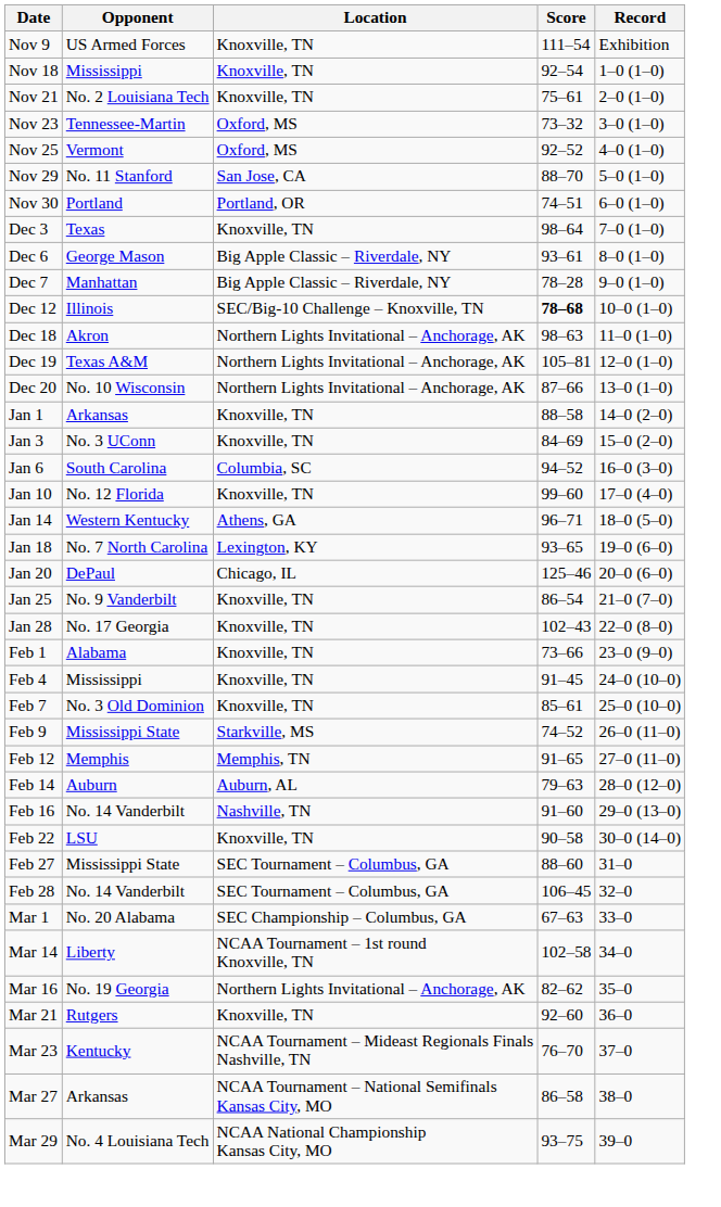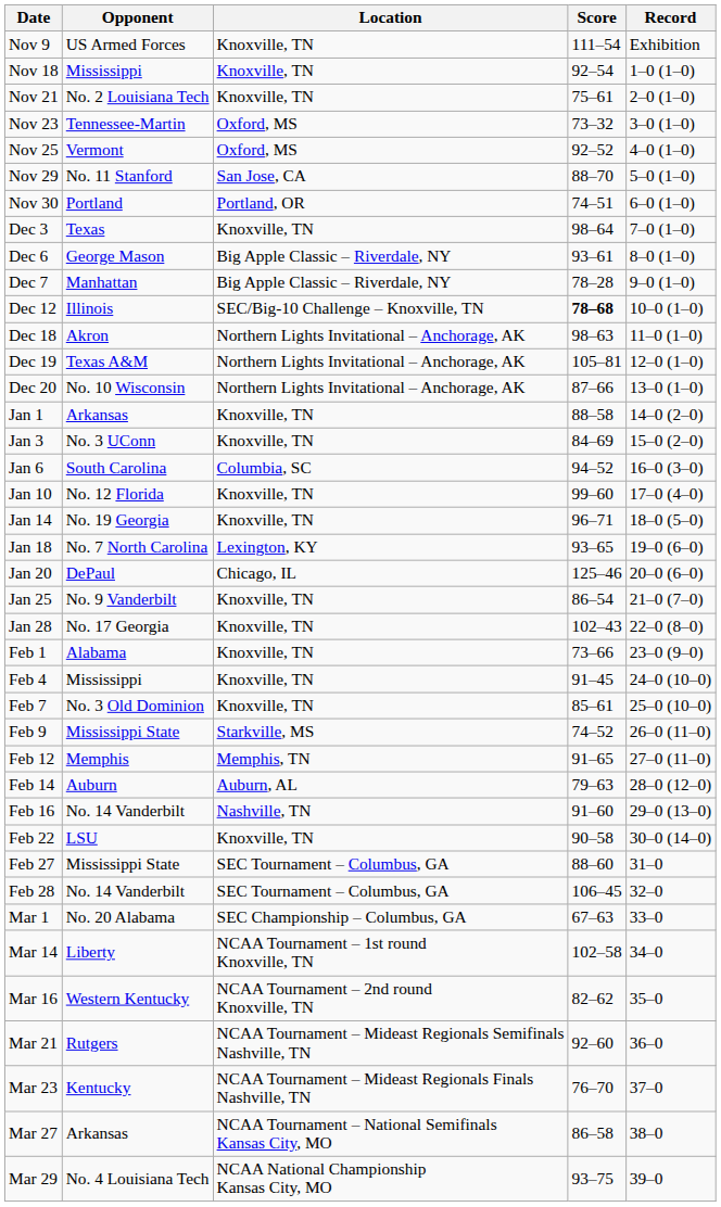 <table class="wikitable">
 <tr>
 <th>Date</th>
 <th>Opponent</th>
 <th>Location</th>
 <th>Score</th>
 <th>Record</th>
 </tr>
 <tr>
 <td>Nov 9</td>
 <td>US Armed Forces</td>
 <td>Knoxville, TN</td>
 <td>111–54</td>
 <td>Exhibition</td>
 </tr>
 <tr>
 <td>Nov 18</td>
 <td><a href='#'>Mississippi</a></td>
 <td><a href='#'>Knoxville</a>, TN</td>
 <td>92–54</td>
 <td>1–0 (1–0)</td>
 </tr>
 <tr>
 <td>Nov 21</td>
 <td>No. 2 <a href='#'>Louisiana Tech</a></td>
 <td>Knoxville, TN</td>
 <td>75–61</td>
 <td>2–0 (1–0)</td>
 </tr>
 <tr>
 <td>Nov 23</td>
 <td><a href='#'>Tennessee-Martin</a></td>
 <td><a href='#'>Oxford</a>, MS</td>
 <td>73–32</td>
 <td>3–0 (1–0)</td>
 </tr>
 <tr>
 <td>Nov 25</td>
 <td><a href='#'>Vermont</a></td>
 <td><a href='#'>Oxford</a>, MS</td>
 <td>92–52</td>
 <td>4–0 (1–0)</td>
 </tr>
 <tr>
 <td>Nov 29</td>
 <td>No. 11 <a href='#'>Stanford</a></td>
 <td><a href='#'>San Jose</a>, CA</td>
 <td>88–70</td>
 <td>5–0 (1–0)</td>
 </tr>
 <tr>
 <td>Nov 30</td>
 <td><a href='#'>Portland</a></td>
 <td><a href='#'>Portland</a>, OR</td>
 <td>74–51</td>
 <td>6–0 (1–0)</td>
 </tr>
 <tr>
 <td>Dec 3</td>
 <td><a href='#'>Texas</a></td>
 <td>Knoxville, TN</td>
 <td>98–64</td>
 <td>7–0 (1–0)</td>
 </tr>
 <tr>
 <td>Dec 6</td>
 <td><a href='#'>George Mason</a></td>
 <td>Big Apple Classic – <a href='#'>Riverdale</a>, NY</td>
 <td>93–61</td>
 <td>8–0 (1–0)</td>
 </tr>
 <tr>
 <td>Dec 7</td>
 <td><a href='#'>Manhattan</a></td>
 <td>Big Apple Classic – Riverdale, NY</td>
 <td>78–28</td>
 <td>9–0 (1–0)</td>
 </tr>
 <tr>
 <td>Dec 12</td>
 <td><a href='#'>Illinois</a></td>
 <td>SEC/Big-10 Challenge – Knoxville, TN</td>
 <td><strong>78–68</strong></td>
 <td>10–0 (1–0)</td>
 </tr>
 <tr>
 <td>Dec 18</td>
 <td><a href='#'>Akron</a></td>
 <td>Northern Lights Invitational – <a href='#'>Anchorage</a>, AK</td>
 <td>98–63</td>
 <td>11–0 (1–0)</td>
 </tr>
 <tr>
 <td>Dec 19</td>
 <td><a href='#'>Texas A&M</a></td>
 <td>Northern Lights Invitational – Anchorage, AK</td>
 <td>105–81</td>
 <td>12–0 (1–0)</td>
 </tr>
 <tr>
 <td>Dec 20</td>
 <td>No. 10 <a href='#'>Wisconsin</a></td>
 <td>Northern Lights Invitational – Anchorage, AK</td>
 <td>87–66</td>
 <td>13–0 (1–0)</td>
 </tr>
 <tr>
 <td>Jan 1</td>
 <td><a href='#'>Arkansas</a></td>
 <td>Knoxville, TN</td>
 <td>88–58</td>
 <td>14–0 (2–0)</td>
 </tr>
 <tr>
 <td>Jan 3</td>
 <td>No. 3 <a href='#'>UConn</a></td>
 <td>Knoxville, TN</td>
 <td>84–69</td>
 <td>15–0 (2–0)</td>
 </tr>
 <tr>
 <td>Jan 6</td>
 <td><a href='#'>South Carolina</a></td>
 <td><a href='#'>Columbia</a>, SC</td>
 <td>94–52</td>
 <td>16–0 (3–0)</td>
 </tr>
 <tr>
 <td>Jan 10</td>
 <td>No. 12 <a href='#'>Florida</a></td>
 <td>Knoxville, TN</td>
 <td>99–60</td>
 <td>17–0 (4–0)</td>
 </tr>
 <tr>
 <td>Jan 14</td>
-<td><a href='#'>Western Kentucky</a></td>
-<td><a href='#'>Athens</a>, GA</td>
+<td>No. 19 <a href='#'>Georgia</a></td>
+<td>Knoxville, TN</td>
 <td>96–71</td>
 <td>18–0 (5–0)</td>
 </tr>
 <tr>
 <td>Jan 18</td>
 <td>No. 7 <a href='#'>North Carolina</a></td>
 <td><a href='#'>Lexington</a>, KY</td>
 <td>93–65</td>
 <td>19–0 (6–0)</td>
 </tr>
 <tr>
 <td>Jan 20</td>
 <td><a href='#'>DePaul</a></td>
 <td>Chicago, IL</td>
 <td>125–46</td>
 <td>20–0 (6–0)</td>
 </tr>
 <tr>
 <td>Jan 25</td>
 <td>No. 9 <a href='#'>Vanderbilt</a></td>
 <td>Knoxville, TN</td>
 <td>86–54</td>
 <td>21–0 (7–0)</td>
 </tr>
 <tr>
 <td>Jan 28</td>
 <td>No. 17 Georgia</td>
 <td>Knoxville, TN</td>
 <td>102–43</td>
 <td>22–0 (8–0)</td>
 </tr>
 <tr>
 <td>Feb 1</td>
 <td><a href='#'>Alabama</a></td>
 <td>Knoxville, TN</td>
 <td>73–66</td>
 <td>23–0 (9–0)</td>
 </tr>
 <tr>
 <td>Feb 4</td>
 <td>Mississippi</td>
 <td>Knoxville, TN</td>
 <td>91–45</td>
 <td>24–0 (10–0)</td>
 </tr>
 <tr>
 <td>Feb 7</td>
 <td>No. 3 <a href='#'>Old Dominion</a></td>
 <td>Knoxville, TN</td>
 <td>85–61</td>
 <td>25–0 (10–0)</td>
 </tr>
 <tr>
 <td>Feb 9</td>
 <td><a href='#'>Mississippi State</a></td>
 <td><a href='#'>Starkville</a>, MS</td>
 <td>74–52</td>
 <td>26–0 (11–0)</td>
 </tr>
 <tr>
 <td>Feb 12</td>
 <td><a href='#'>Memphis</a></td>
 <td><a href='#'>Memphis</a>, TN</td>
 <td>91–65</td>
 <td>27–0 (11–0)</td>
 </tr>
 <tr>
 <td>Feb 14</td>
 <td><a href='#'>Auburn</a></td>
 <td><a href='#'>Auburn</a>, AL</td>
 <td>79–63</td>
 <td>28–0 (12–0)</td>
 </tr>
 <tr>
 <td>Feb 16</td>
 <td>No. 14 Vanderbilt</td>
 <td><a href='#'>Nashville</a>, TN</td>
 <td>91–60</td>
 <td>29–0 (13–0)</td>
 </tr>
 <tr>
 <td>Feb 22</td>
 <td><a href='#'>LSU</a></td>
 <td>Knoxville, TN</td>
 <td>90–58</td>
 <td>30–0 (14–0)</td>
 </tr>
 <tr>
 <td>Feb 27</td>
 <td>Mississippi State</td>
 <td>SEC Tournament – <a href='#'>Columbus</a>, GA</td>
 <td>88–60</td>
 <td>31–0</td>
 </tr>
 <tr>
 <td>Feb 28</td>
 <td>No. 14 Vanderbilt</td>
 <td>SEC Tournament – Columbus, GA</td>
 <td>106–45</td>
 <td>32–0</td>
 </tr>
 <tr>
 <td>Mar 1</td>
 <td>No. 20 Alabama</td>
 <td>SEC Championship – Columbus, GA</td>
 <td>67–63</td>
 <td>33–0</td>
 </tr>
 <tr>
 <td>Mar 14</td>
 <td><a href='#'>Liberty</a></td>
 <td>NCAA Tournament – 1st round<br>Knoxville, TN</td>
 <td>102–58</td>
 <td>34–0</td>
 </tr>
 <tr>
 <td>Mar 16</td>
-<td>No. 19 <a href='#'>Georgia</a></td>
-<td>Northern Lights Invitational – <a href='#'>Anchorage</a>, AK</td>
+<td><a href='#'>Western Kentucky</a></td>
+<td>NCAA Tournament – 2nd round<br>Knoxville, TN</td>
 <td>82–62</td>
 <td>35–0</td>
 </tr>
 <tr>
 <td>Mar 21</td>
 <td><a href='#'>Rutgers</a></td>
-<td>Knoxville, TN</td>
+<td>NCAA Tournament – Mideast Regionals Semifinals<br>Nashville, TN</td>
 <td>92–60</td>
 <td>36–0</td>
 </tr>
 <tr>
 <td>Mar 23</td>
 <td><a href='#'>Kentucky</a></td>
 <td>NCAA Tournament – Mideast Regionals Finals<br>Nashville, TN</td>
 <td>76–70</td>
 <td>37–0</td>
 </tr>
 <tr>
 <td>Mar 27</td>
 <td>Arkansas</td>
 <td>NCAA Tournament – National Semifinals<br><a href='#'>Kansas City</a>, MO</td>
 <td>86–58</td>
 <td>38–0</td>
 </tr>
 <tr>
 <td>Mar 29</td>
 <td>No. 4 Louisiana Tech</td>
 <td>NCAA National Championship<br>Kansas City, MO</td>
 <td>93–75</td>
 <td>39–0</td>
 </tr>
 </table>
